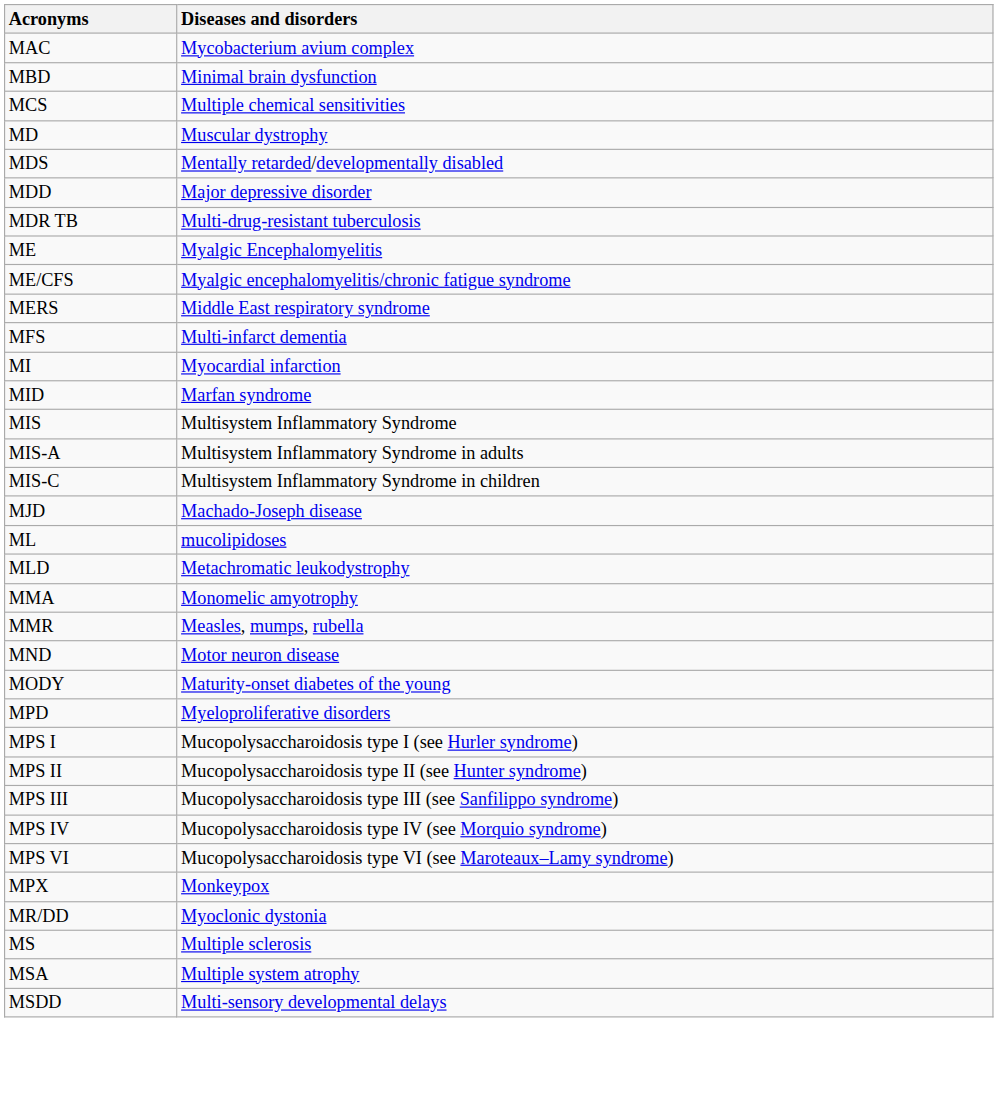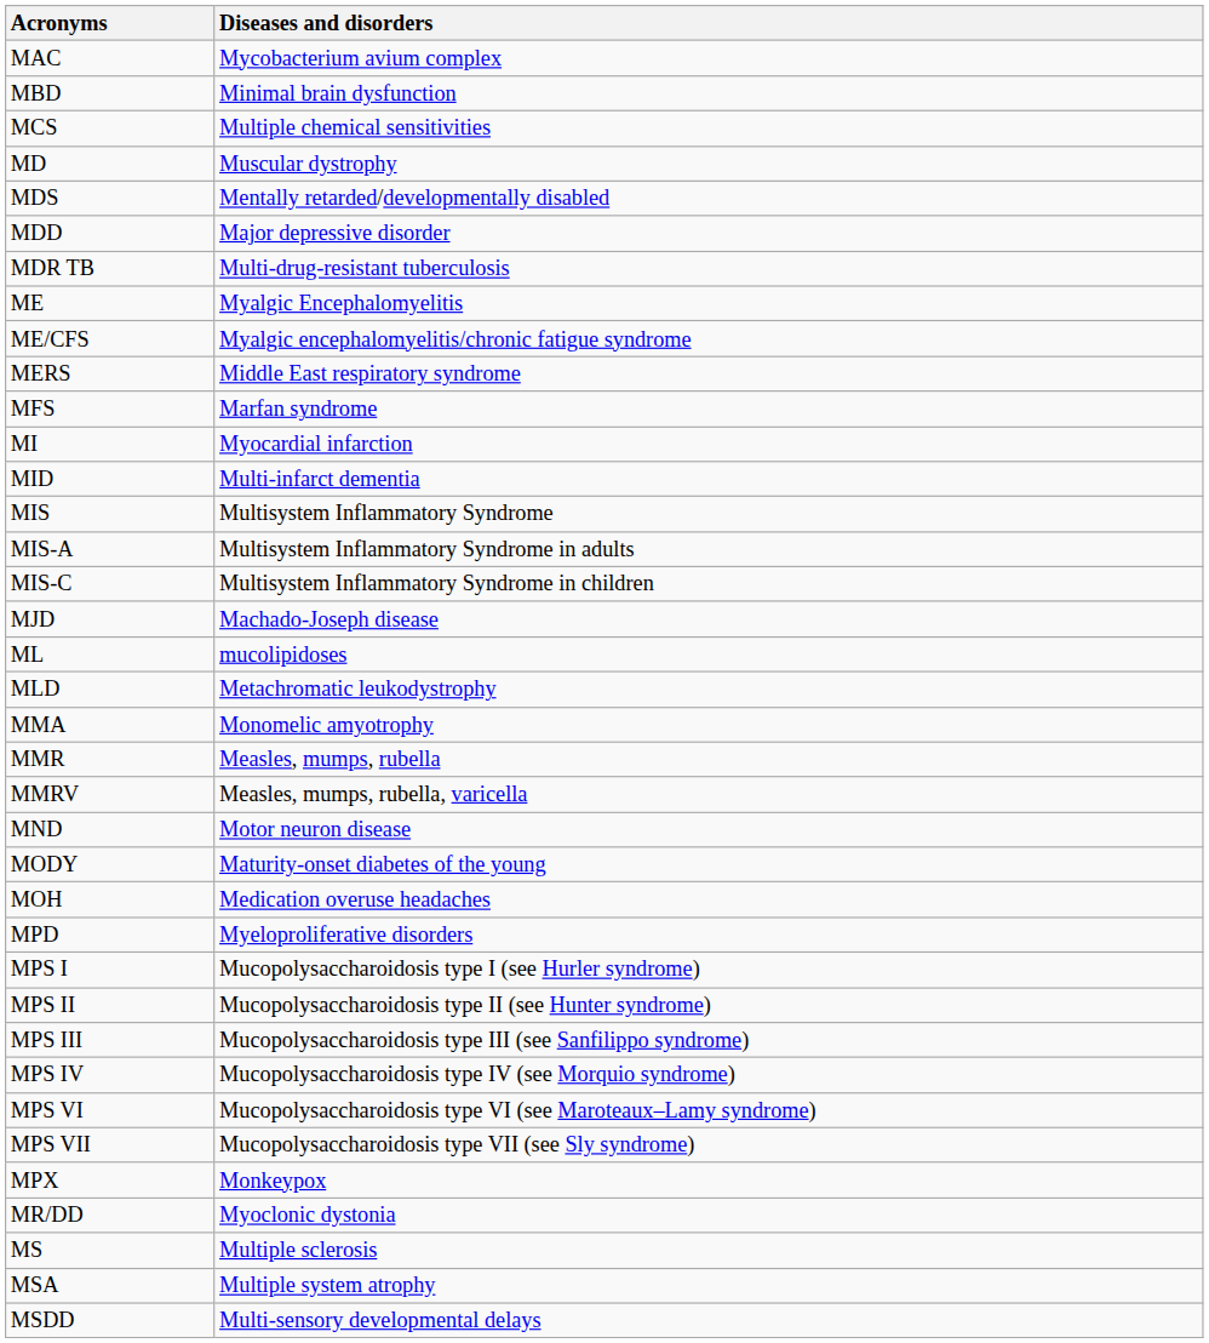 <table class="wikitable sortable">
 <tr>
 <th width=170px style=text-align:left>Acronyms</th>
 <th width=900px style=text-align:left>Diseases and disorders</th>
 </tr>
 <tr>
 <td>MAC</td>
 <td><a href='#'>Mycobacterium avium complex</a></td>
 </tr>
 <tr>
 <td>MBD</td>
 <td><a href='#'>Minimal brain dysfunction</a></td>
 </tr>
 <tr>
 <td>MCS</td>
 <td><a href='#'>Multiple chemical sensitivities</a></td>
 </tr>
 <tr>
 <td>MD</td>
 <td><a href='#'>Muscular dystrophy</a></td>
 </tr>
 <tr>
 <td>MDS</td>
 <td><a href='#'>Mentally retarded</a>/<a href='#'>developmentally disabled</a></td>
 </tr>
 <tr>
 <td>MDD</td>
 <td><a href='#'>Major depressive disorder</a></td>
 </tr>
 <tr>
 <td>MDR TB</td>
 <td><a href='#'>Multi-drug-resistant tuberculosis</a></td>
 </tr>
 <tr>
 <td>ME</td>
 <td><a href='#'>Myalgic Encephalomyelitis</a></td>
 </tr>
 <tr>
 <td>ME/CFS</td>
 <td><a href='#'>Myalgic encephalomyelitis/chronic fatigue syndrome</a></td>
 </tr>
 <tr>
 <td>MERS</td>
 <td><a href='#'>Middle East respiratory syndrome</a></td>
 </tr>
 <tr>
 <td>MFS</td>
-<td><a href='#'>Multi-infarct dementia</a></td>
+<td><a href='#'>Marfan syndrome</a></td>
 </tr>
 <tr>
 <td>MI</td>
 <td><a href='#'>Myocardial infarction</a></td>
 </tr>
 <tr>
 <td>MID</td>
-<td><a href='#'>Marfan syndrome</a></td>
+<td><a href='#'>Multi-infarct dementia</a></td>
 </tr>
 <tr>
 <td>MIS</td>
 <td>Multisystem Inflammatory Syndrome</td>
 </tr>
 <tr>
 <td>MIS-A</td>
 <td>Multisystem Inflammatory Syndrome in adults</td>
 </tr>
 <tr>
 <td>MIS-C</td>
 <td>Multisystem Inflammatory Syndrome in children</td>
 </tr>
 <tr>
 <td>MJD</td>
 <td><a href='#'>Machado-Joseph disease</a></td>
 </tr>
 <tr>
 <td>ML</td>
 <td><a href='#'>mucolipidoses</a></td>
 </tr>
 <tr>
 <td>MLD</td>
 <td><a href='#'>Metachromatic leukodystrophy</a></td>
 </tr>
 <tr>
 <td>MMA</td>
 <td><a href='#'>Monomelic amyotrophy</a></td>
 </tr>
 <tr>
 <td>MMR</td>
 <td><a href='#'>Measles</a>, <a href='#'>mumps</a>, <a href='#'>rubella</a></td>
 </tr>
 <tr>
+<td>MMRV</td>
+<td>Measles, mumps, rubella, <a href='#'>varicella</a></td>
+</tr>
+<tr>
 <td>MND</td>
 <td><a href='#'>Motor neuron disease</a></td>
 </tr>
 <tr>
 <td>MODY</td>
 <td><a href='#'>Maturity-onset diabetes of the young</a></td>
+</tr>
+<tr>
+<td>MOH</td>
+<td><a href='#'>Medication overuse headaches</a></td>
 </tr>
 <tr>
 <td>MPD</td>
 <td><a href='#'>Myeloproliferative disorders</a></td>
 </tr>
 <tr>
 <td>MPS I</td>
 <td>Mucopolysaccharoidosis type I (see <a href='#'>Hurler syndrome</a>)</td>
 </tr>
 <tr>
 <td>MPS II</td>
 <td>Mucopolysaccharoidosis type II (see <a href='#'>Hunter syndrome</a>)</td>
 </tr>
 <tr>
 <td>MPS III</td>
 <td>Mucopolysaccharoidosis type III (see <a href='#'>Sanfilippo syndrome</a>)</td>
 </tr>
 <tr>
 <td>MPS IV</td>
 <td>Mucopolysaccharoidosis type IV (see <a href='#'>Morquio syndrome</a>)</td>
 </tr>
 <tr>
 <td>MPS VI</td>
 <td>Mucopolysaccharoidosis type VI (see <a href='#'>Maroteaux–Lamy syndrome</a>)</td>
 </tr>
 <tr>
+<td>MPS VII</td>
+<td>Mucopolysaccharoidosis type VII (see <a href='#'>Sly syndrome</a>)</td>
+</tr>
+<tr>
 <td>MPX</td>
 <td><a href='#'>Monkeypox</a></td>
 </tr>
 <tr>
 <td>MR/DD</td>
 <td><a href='#'>Myoclonic dystonia</a></td>
 </tr>
 <tr>
 <td>MS</td>
 <td><a href='#'>Multiple sclerosis</a></td>
 </tr>
 <tr>
 <td>MSA</td>
 <td><a href='#'>Multiple system atrophy</a></td>
 </tr>
 <tr>
 <td>MSDD</td>
 <td><a href='#'>Multi-sensory developmental delays</a></td>
 </tr>
 </table>
